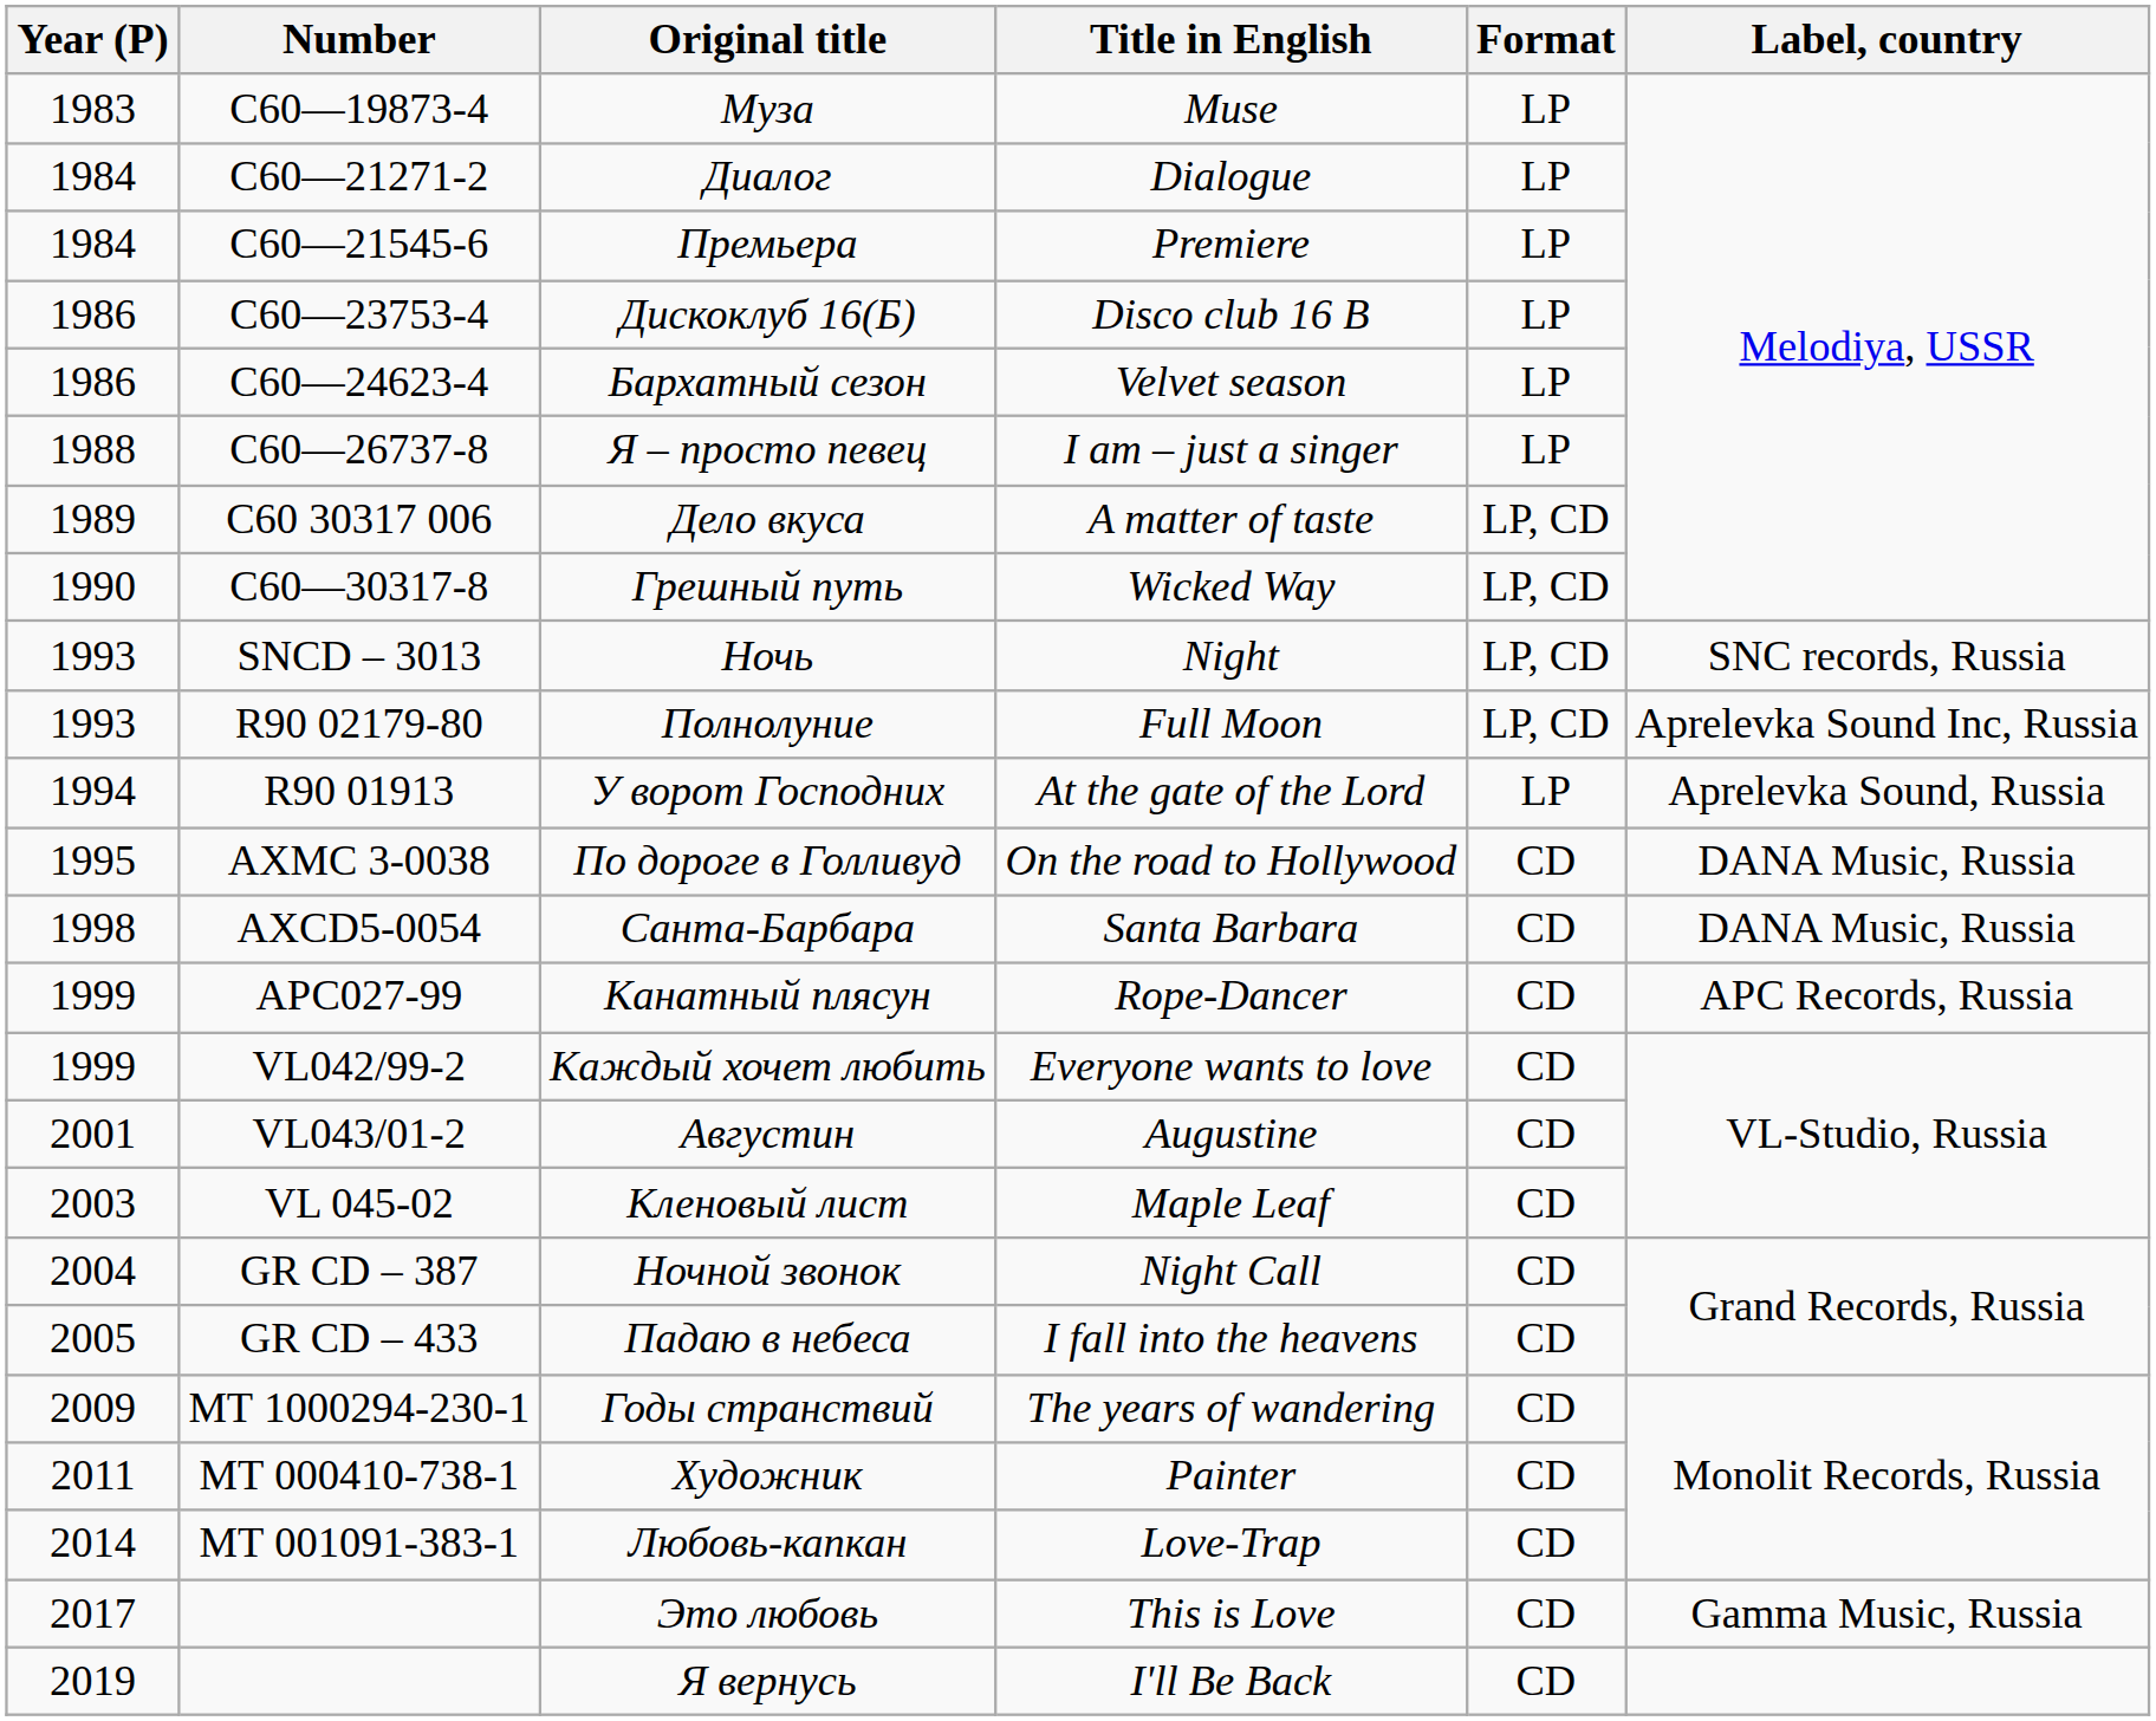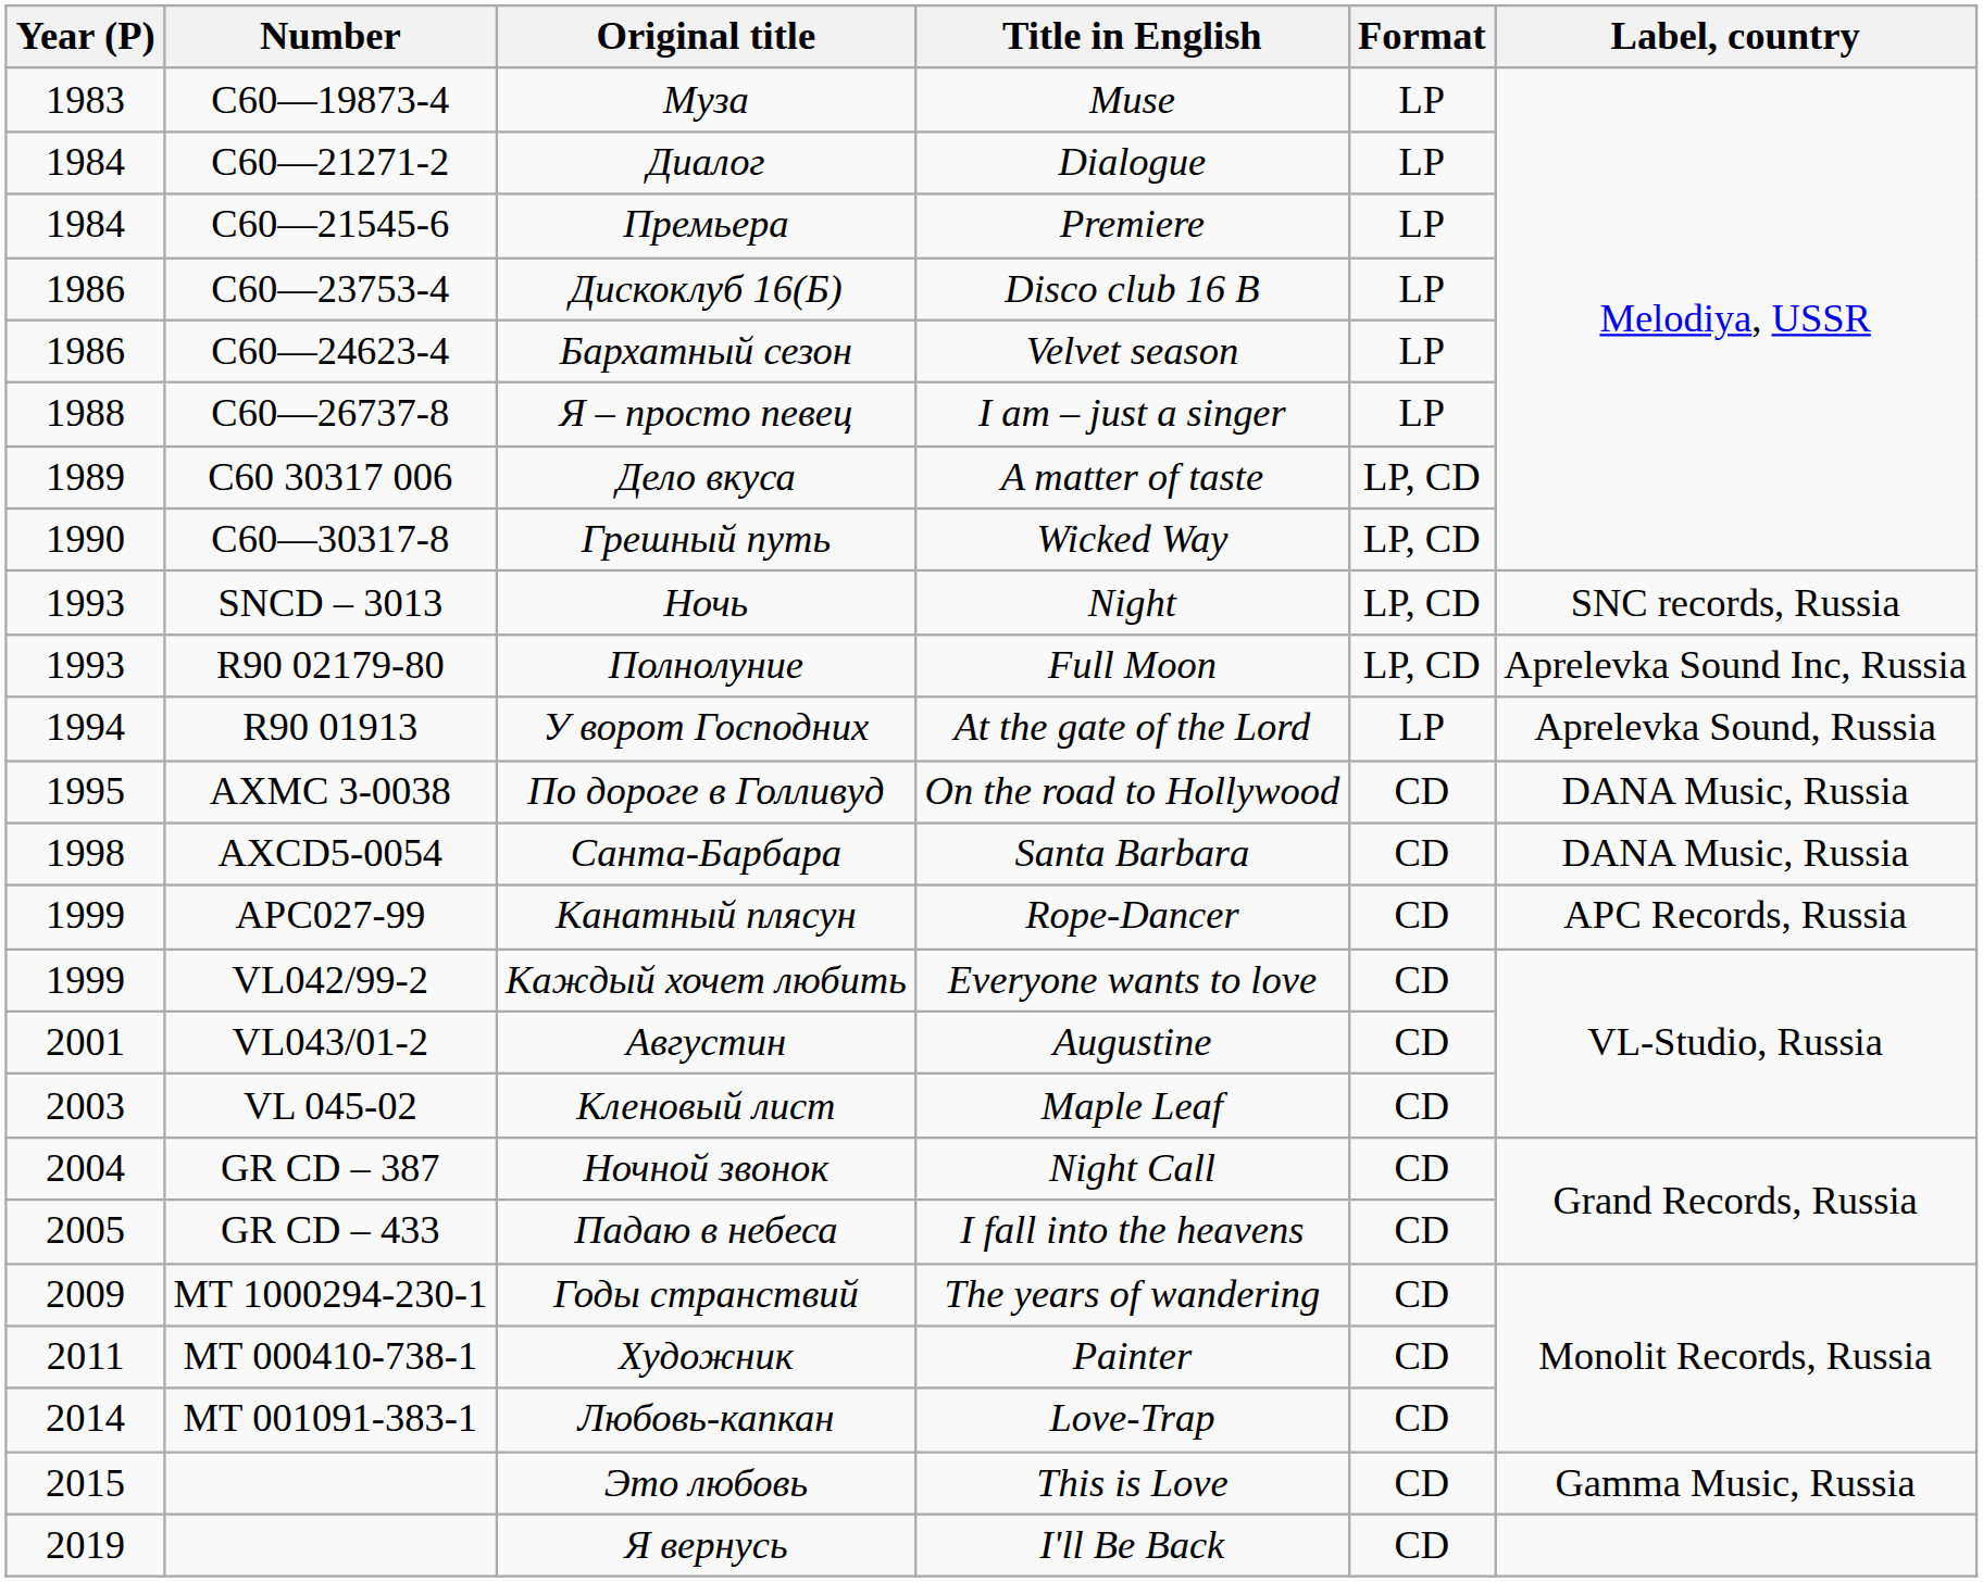 <table class="wikitable" style="margin:auto;">
 <tr>
 <th>Year (P)</th>
 <th>Number</th>
 <th>Original title</th>
 <th>Title in English</th>
 <th>Format</th>
 <th>Label, country</th>
 </tr>
 <tr style="text-align:center;">
 <td>1983</td>
 <td>С60—19873-4</td>
 <td><em>Муза</em></td>
 <td><em>Muse</em></td>
 <td>LP</td>
 <td rowspan="8"><a href='#'>Melodiya</a>, <a href='#'>USSR</a></td>
 </tr>
 <tr>
 <td style="text-align:center;">1984</td>
 <td style="text-align:center;">С60—21271-2</td>
 <td style="text-align:center;"><em>Диалог</em></td>
 <td style="text-align:center;"><em>Dialogue</em></td>
 <td style="text-align:center;">LP</td>
 </tr>
 <tr style="text-align:center;">
 <td>1984</td>
 <td>С60—21545-6</td>
 <td><em>Премьера</em></td>
 <td><em>Premiere</em></td>
 <td>LP</td>
 </tr>
 <tr style="text-align:center;">
 <td>1986</td>
 <td>С60—23753-4</td>
 <td><em>Дискоклуб 16(Б)</em></td>
 <td><em>Disco club 16 B</em></td>
 <td>LP</td>
 </tr>
 <tr style="text-align:center;">
 <td>1986</td>
 <td>С60—24623-4</td>
 <td><em>Бархатный сезон</em></td>
 <td><em>Velvet season</em></td>
 <td>LP</td>
 </tr>
 <tr style="text-align:center;">
 <td>1988</td>
 <td>С60—26737-8</td>
 <td><em>Я – просто певец </em></td>
 <td><em>I am – just a singer</em></td>
 <td>LP</td>
 </tr>
 <tr style="text-align:center;">
 <td>1989</td>
 <td>С60 30317 006</td>
 <td><em>Дело вкуса </em></td>
 <td><em>A matter of taste</em></td>
 <td>LP, CD</td>
 </tr>
 <tr style="text-align:center;">
 <td>1990</td>
 <td>С60—30317-8</td>
 <td><em>Грешный путь</em></td>
 <td><em>Wicked Way</em></td>
 <td>LP, CD</td>
 </tr>
 <tr style="text-align:center;">
 <td>1993</td>
 <td>SNCD – 3013</td>
 <td><em>Ночь</em></td>
 <td><em>Night</em></td>
 <td>LP, CD</td>
 <td>SNC records, Russia</td>
 </tr>
 <tr style="text-align:center;">
 <td>1993</td>
 <td>R90 02179-80</td>
 <td><em>Полнолуние</em></td>
 <td><em>Full Moon</em></td>
 <td>LP, CD</td>
 <td>Аprelevka Sound Inc, Russia</td>
 </tr>
 <tr style="text-align:center;">
 <td>1994</td>
 <td>R90 01913</td>
 <td><em>У ворот Господних</em></td>
 <td><em>At the gate of the Lord</em></td>
 <td>LP</td>
 <td>Aprelevka Sound, Russia</td>
 </tr>
 <tr style="text-align:center;">
 <td>1995</td>
 <td>AXMC 3-0038</td>
 <td><em>По дороге в Голливуд</em></td>
 <td><em>On the road to Hollywood</em></td>
 <td>CD</td>
 <td>DANA Music, Russia</td>
 </tr>
 <tr style="text-align:center;">
 <td>1998</td>
 <td>AXCD5-0054</td>
 <td><em>Санта-Барбара</em></td>
 <td><em>Santa Barbara</em></td>
 <td>CD</td>
 <td>DANA Music, Russia</td>
 </tr>
 <tr style="text-align:center;">
 <td>1999</td>
 <td>АРС027-99</td>
 <td><em>Канатный плясун</em></td>
 <td><em>Rope-Dancer</em></td>
 <td>CD</td>
 <td>АРС Records, Russia</td>
 </tr>
 <tr style="text-align:center;">
 <td>1999</td>
 <td>VL042/99-2</td>
 <td><em>Каждый хочет любить</em></td>
 <td><em>Everyone wants to love</em></td>
 <td>CD</td>
 <td rowspan="3">VL-Studio, Russia</td>
 </tr>
 <tr style="text-align:center;">
 <td>2001</td>
 <td>VL043/01-2</td>
 <td><em>Августин</em></td>
 <td><em>Augustine</em></td>
 <td>CD</td>
 </tr>
 <tr style="text-align:center;">
 <td>2003</td>
 <td>VL 045-02</td>
 <td><em>Кленовый лист</em></td>
 <td><em>Maple Leaf</em></td>
 <td>CD</td>
 </tr>
 <tr>
 <td style="text-align:center;">2004</td>
 <td style="text-align:center;">GR CD – 387</td>
 <td style="text-align:center;"><em>Ночной звонок</em></td>
 <td style="text-align:center;"><em>Night Call</em></td>
 <td style="text-align:center;">CD</td>
 <td rowspan="2" style="text-align:center;">Grand Records, Russia</td>
 </tr>
 <tr>
 <td style="text-align:center;">2005</td>
 <td style="text-align:center;">GR CD – 433</td>
 <td style="text-align:center;"><em>Падаю в небеса</em></td>
 <td style="text-align:center;"><em>I fall into the heavens</em></td>
 <td style="text-align:center;">CD</td>
 </tr>
 <tr>
 <td style="text-align:center;">2009</td>
 <td style="text-align:center;">МТ 1000294-230-1</td>
 <td style="text-align:center;"><em>Годы странствий</em></td>
 <td style="text-align:center;"><em>The years of wandering</em></td>
 <td style="text-align:center;">CD</td>
 <td rowspan="3" style="text-align:center;">Monolit Records, Russia</td>
 </tr>
 <tr>
 <td style="text-align:center;">2011</td>
 <td style="text-align:center;">МТ 000410-738-1</td>
 <td style="text-align:center;"><em>Художник</em></td>
 <td style="text-align:center;"><em>Painter</em></td>
 <td style="text-align:center;">CD</td>
 </tr>
 <tr>
 <td style="text-align:center;">2014</td>
 <td style="text-align:center;">МТ 001091-383-1</td>
 <td style="text-align:center;"><em>Любовь-капкан</em></td>
 <td style="text-align:center;"><em>Love-Trap</em></td>
 <td style="text-align:center;">CD</td>
 </tr>
 <tr>
-<td style="text-align:center;">2017</td>
+<td style="text-align:center;">2015</td>
 <td style="text-align:center;"></td>
 <td style="text-align:center;"><em>Это любовь</em></td>
 <td style="text-align:center;"><em>This is Love</em></td>
 <td style="text-align:center;">CD</td>
 <td style="text-align:center;">Gamma Music, Russia</td>
 </tr>
 <tr>
 <td style="text-align:center;">2019</td>
 <td style="text-align:center;"></td>
 <td style="text-align:center;"><em>Я вернусь</em></td>
 <td style="text-align:center;"><em>I'll Be Back</em></td>
 <td style="text-align:center;">CD</td>
 <td></td>
 </tr>
 </table>
